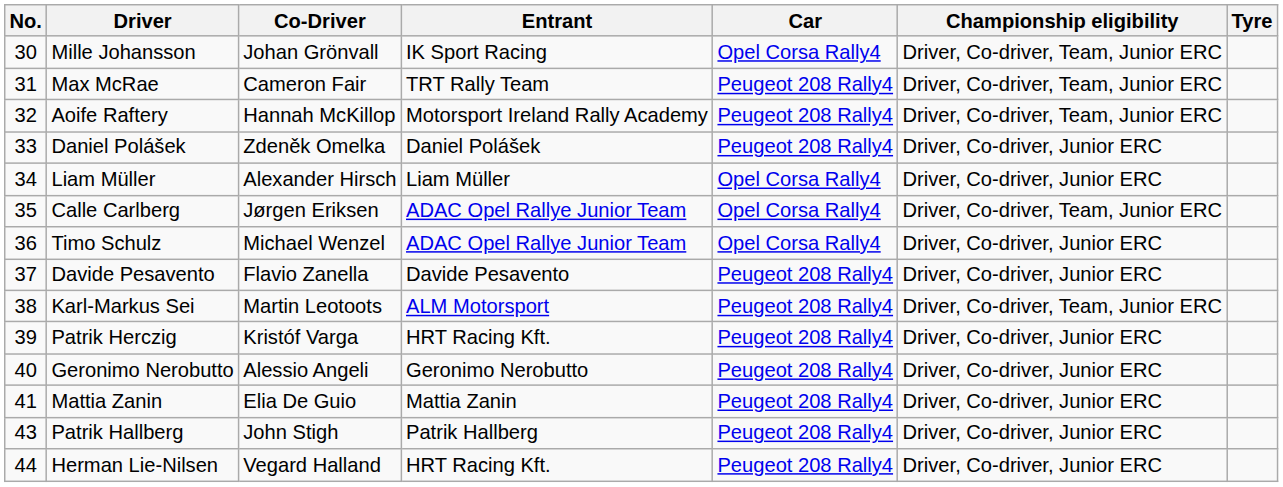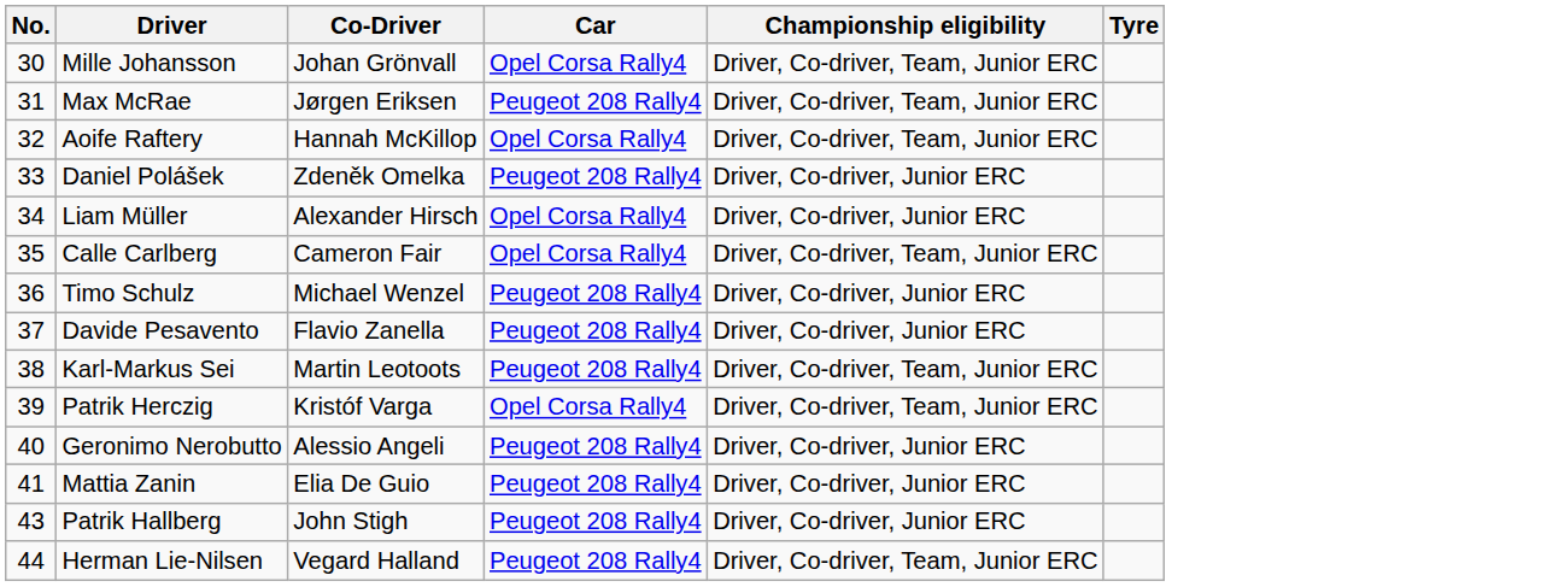 <table class="wikitable" style="font-size: 85%;">
 <tr>
 <th>No.</th>
 <th>Driver</th>
 <th>Co-Driver</th>
-<th>Entrant</th>
 <th>Car</th>
 <th>Championship eligibility</th>
 <th>Tyre</th>
 </tr>
 <tr>
 <td align="center">30</td>
 <td> Mille Johansson</td>
 <td> Johan Grönvall</td>
-<td> IK Sport Racing</td>
 <td><a href='#'>Opel Corsa Rally4</a></td>
 <td>Driver, Co-driver, Team, Junior ERC</td>
 <td align="center"></td>
 </tr>
 <tr>
 <td align="center">31</td>
 <td> Max McRae</td>
-<td> Cameron Fair</td>
-<td> TRT Rally Team</td>
+<td> Jørgen Eriksen</td>
 <td><a href='#'>Peugeot 208 Rally4</a></td>
 <td>Driver, Co-driver, Team, Junior ERC</td>
 <td align="center"></td>
 </tr>
 <tr>
 <td align="center">32</td>
 <td> Aoife Raftery</td>
 <td> Hannah McKillop</td>
-<td> Motorsport Ireland Rally Academy</td>
-<td><a href='#'>Peugeot 208 Rally4</a></td>
+<td><a href='#'>Opel Corsa Rally4</a></td>
 <td>Driver, Co-driver, Team, Junior ERC</td>
 <td align="center"></td>
 </tr>
 <tr>
 <td align="center">33</td>
 <td> Daniel Polášek</td>
 <td> Zdeněk Omelka</td>
-<td> Daniel Polášek</td>
 <td><a href='#'>Peugeot 208 Rally4</a></td>
 <td>Driver, Co-driver, Junior ERC</td>
 <td align="center"></td>
 </tr>
 <tr>
 <td align="center">34</td>
 <td> Liam Müller</td>
 <td> Alexander Hirsch</td>
-<td> Liam Müller</td>
 <td><a href='#'>Opel Corsa Rally4</a></td>
 <td>Driver, Co-driver, Junior ERC</td>
 <td align="center"></td>
 </tr>
 <tr>
 <td align="center">35</td>
 <td> Calle Carlberg</td>
-<td> Jørgen Eriksen</td>
-<td> <a href='#'>ADAC Opel Rallye Junior Team</a></td>
+<td> Cameron Fair</td>
 <td><a href='#'>Opel Corsa Rally4</a></td>
 <td>Driver, Co-driver, Team, Junior ERC</td>
 <td align="center"></td>
 </tr>
 <tr>
 <td align="center">36</td>
 <td> Timo Schulz</td>
 <td> Michael Wenzel</td>
-<td> <a href='#'>ADAC Opel Rallye Junior Team</a></td>
-<td><a href='#'>Opel Corsa Rally4</a></td>
+<td><a href='#'>Peugeot 208 Rally4</a></td>
 <td>Driver, Co-driver, Junior ERC</td>
 <td align="center"></td>
 </tr>
 <tr>
 <td align="center">37</td>
 <td> Davide Pesavento</td>
 <td> Flavio Zanella</td>
-<td> Davide Pesavento</td>
 <td><a href='#'>Peugeot 208 Rally4</a></td>
 <td>Driver, Co-driver, Junior ERC</td>
 <td align="center"></td>
 </tr>
 <tr>
 <td align="center">38</td>
 <td> Karl-Markus Sei</td>
 <td> Martin Leotoots</td>
-<td> <a href='#'>ALM Motorsport</a></td>
 <td><a href='#'>Peugeot 208 Rally4</a></td>
 <td>Driver, Co-driver, Team, Junior ERC</td>
 <td align="center"></td>
 </tr>
 <tr>
 <td align="center">39</td>
 <td> Patrik Herczig</td>
 <td> Kristóf Varga</td>
-<td> HRT Racing Kft.</td>
-<td><a href='#'>Peugeot 208 Rally4</a></td>
-<td>Driver, Co-driver, Junior ERC</td>
+<td><a href='#'>Opel Corsa Rally4</a></td>
+<td>Driver, Co-driver, Team, Junior ERC</td>
 <td align="center"></td>
 </tr>
 <tr>
 <td align="center">40</td>
 <td> Geronimo Nerobutto</td>
 <td> Alessio Angeli</td>
-<td> Geronimo Nerobutto</td>
 <td><a href='#'>Peugeot 208 Rally4</a></td>
 <td>Driver, Co-driver, Junior ERC</td>
 <td align="center"></td>
 </tr>
 <tr>
 <td align="center">41</td>
 <td> Mattia Zanin</td>
 <td> Elia De Guio</td>
-<td> Mattia Zanin</td>
 <td><a href='#'>Peugeot 208 Rally4</a></td>
 <td>Driver, Co-driver, Junior ERC</td>
 <td align="center"></td>
 </tr>
 <tr>
 <td align="center">43</td>
 <td> Patrik Hallberg</td>
 <td> John Stigh</td>
-<td> Patrik Hallberg</td>
 <td><a href='#'>Peugeot 208 Rally4</a></td>
 <td>Driver, Co-driver, Junior ERC</td>
 <td align="center"></td>
 </tr>
 <tr>
 <td align="center">44</td>
 <td> Herman Lie-Nilsen</td>
 <td> Vegard Halland</td>
-<td> HRT Racing Kft.</td>
 <td><a href='#'>Peugeot 208 Rally4</a></td>
-<td>Driver, Co-driver, Junior ERC</td>
+<td>Driver, Co-driver, Team, Junior ERC</td>
 <td align="center"></td>
 </tr>
 </table>
